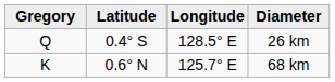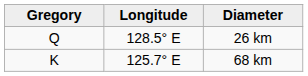 <table class="wikitable">
 <tr>
 <th width="25%" style="background:#eeeeee;">Gregory</th>
-<th width="25%" style="background:#eeeeee;">Latitude</th>
 <th width="25%" style="background:#eeeeee;">Longitude</th>
 <th width="25%" style="background:#eeeeee;">Diameter</th>
 </tr>
 <tr>
 <td align="center">Q</td>
-<td align="center">0.4° S</td>
 <td align="center">128.5° E</td>
 <td align="center">26 km</td>
 </tr>
 <tr>
 <td align="center">K</td>
-<td align="center">0.6° N</td>
 <td align="center">125.7° E</td>
 <td align="center">68 km</td>
 </tr>
 </table>
